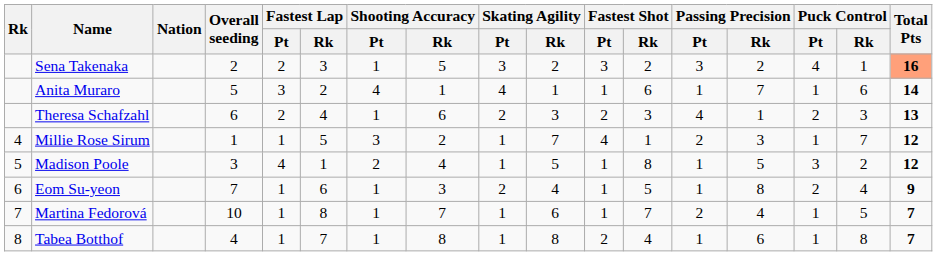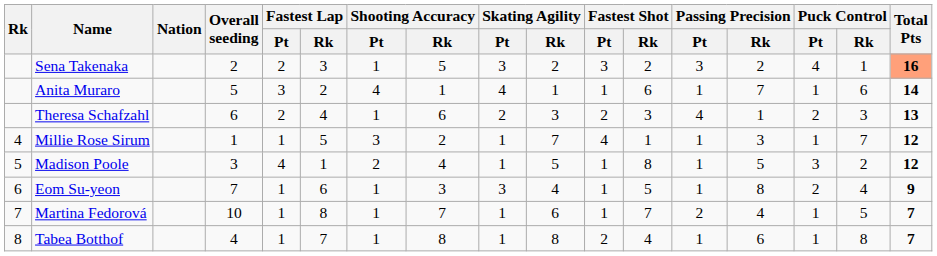 <table class="wikitable sortable" style="text-align:center">
 <tr>
 <th rowspan=2>Rk</th>
 <th rowspan=2>Name</th>
 <th rowspan=2>Nation</th>
 <th rowspan=2>Overall <br>seeding</th>
 <th colspan=2>Fastest Lap</th>
 <th colspan=2>Shooting Accuracy</th>
 <th colspan=2>Skating Agility</th>
 <th colspan=2>Fastest Shot</th>
 <th colspan=2>Passing Precision</th>
 <th colspan=2>Puck Control</th>
 <th rowspan=2>Total<br>Pts</th>
 </tr>
 <tr>
 <th>Pt</th>
 <th>Rk</th>
 <th>Pt</th>
 <th>Rk</th>
 <th>Pt</th>
 <th>Rk</th>
 <th>Pt</th>
 <th>Rk</th>
 <th>Pt</th>
 <th>Rk</th>
 <th>Pt</th>
 <th>Rk</th>
 </tr>
 <tr>
 <td></td>
 <td align=left><a href='#'>Sena Takenaka</a></td>
 <td align=left></td>
 <td>2</td>
 <td>2</td>
 <td>3</td>
 <td>1</td>
 <td>5</td>
 <td>3</td>
 <td>2</td>
 <td>3</td>
 <td>2</td>
 <td>3</td>
 <td>2</td>
 <td>4</td>
 <td>1</td>
 <td style="background: lightsalmon;"><strong>16</strong></td>
 </tr>
 <tr>
 <td></td>
 <td align=left><a href='#'>Anita Muraro</a></td>
 <td align=left></td>
 <td>5</td>
 <td>3</td>
 <td>2</td>
 <td>4</td>
 <td>1</td>
 <td>4</td>
 <td>1</td>
 <td>1</td>
 <td>6</td>
 <td>1</td>
 <td>7</td>
 <td>1</td>
 <td>6</td>
 <td><strong>14</strong></td>
 </tr>
 <tr>
 <td></td>
 <td align=left><a href='#'>Theresa Schafzahl</a></td>
 <td align=left></td>
 <td>6</td>
 <td>2</td>
 <td>4</td>
 <td>1</td>
 <td>6</td>
 <td>2</td>
 <td>3</td>
 <td>2</td>
 <td>3</td>
 <td>4</td>
 <td>1</td>
 <td>2</td>
 <td>3</td>
 <td><strong>13</strong></td>
 </tr>
 <tr>
 <td>4</td>
 <td align=left><a href='#'>Millie Rose Sirum</a></td>
 <td align=left></td>
 <td>1</td>
 <td>1</td>
 <td>5</td>
 <td>3</td>
 <td>2</td>
 <td>1</td>
 <td>7</td>
 <td>4</td>
 <td>1</td>
-<td>2</td>
+<td>1</td>
 <td>3</td>
 <td>1</td>
 <td>7</td>
 <td><strong>12</strong></td>
 </tr>
 <tr>
 <td>5</td>
 <td align=left><a href='#'>Madison Poole</a></td>
 <td align=left></td>
 <td>3</td>
 <td>4</td>
 <td>1</td>
 <td>2</td>
 <td>4</td>
 <td>1</td>
 <td>5</td>
 <td>1</td>
 <td>8</td>
 <td>1</td>
 <td>5</td>
 <td>3</td>
 <td>2</td>
 <td><strong>12</strong></td>
 </tr>
 <tr>
 <td>6</td>
 <td align=left><a href='#'>Eom Su-yeon</a></td>
 <td align=left></td>
 <td>7</td>
 <td>1</td>
 <td>6</td>
 <td>1</td>
 <td>3</td>
-<td>2</td>
+<td>3</td>
 <td>4</td>
 <td>1</td>
 <td>5</td>
 <td>1</td>
 <td>8</td>
 <td>2</td>
 <td>4</td>
 <td><strong>9</strong></td>
 </tr>
 <tr>
 <td>7</td>
 <td align=left><a href='#'>Martina Fedorová</a></td>
 <td align=left></td>
 <td>10</td>
 <td>1</td>
 <td>8</td>
 <td>1</td>
 <td>7</td>
 <td>1</td>
 <td>6</td>
 <td>1</td>
 <td>7</td>
 <td>2</td>
 <td>4</td>
 <td>1</td>
 <td>5</td>
 <td><strong>7</strong></td>
 </tr>
 <tr>
 <td>8</td>
 <td align=left><a href='#'>Tabea Botthof</a></td>
 <td align=left></td>
 <td>4</td>
 <td>1</td>
 <td>7</td>
 <td>1</td>
 <td>8</td>
 <td>1</td>
 <td>8</td>
 <td>2</td>
 <td>4</td>
 <td>1</td>
 <td>6</td>
 <td>1</td>
 <td>8</td>
 <td><strong>7</strong></td>
 </tr>
 </table>
